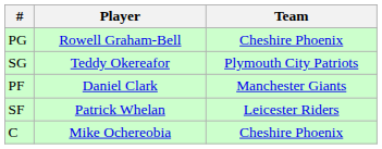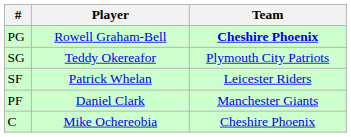 <table class="wikitable" style="text-align:center">
 <tr>
 <th width=25>#</th>
 <th width=180>Player</th>
 <th width=180>Team</th>
 </tr>
 <tr style="background:#cfc;">
 <td align=left>PG</td>
 <td><a href='#'>Rowell Graham-Bell</a></td>
-<td><a href='#'>Cheshire Phoenix</a></td>
+<td><strong><a href='#'>Cheshire Phoenix</a></strong></td>
 </tr>
 <tr style="background:#cfc;">
 <td align=left>SG</td>
 <td><a href='#'>Teddy Okereafor</a></td>
 <td><a href='#'>Plymouth City Patriots</a></td>
 </tr>
 <tr style="background:#cfc;">
+<td align=left>SF</td>
+<td><a href='#'>Patrick Whelan</a></td>
+<td><a href='#'>Leicester Riders</a></td>
+</tr>
+<tr style="background:#cfc;">
 <td align=left>PF</td>
 <td><a href='#'>Daniel Clark</a></td>
 <td><a href='#'>Manchester Giants</a></td>
-</tr>
-<tr style="background:#cfc;">
-<td align=left>SF</td>
-<td><a href='#'>Patrick Whelan</a></td>
-<td><a href='#'>Leicester Riders</a></td>
 </tr>
 <tr style="background:#cfc;">
 <td align=left>C</td>
 <td><a href='#'>Mike Ochereobia</a></td>
 <td><a href='#'>Cheshire Phoenix</a></td>
 </tr>
 </table>
